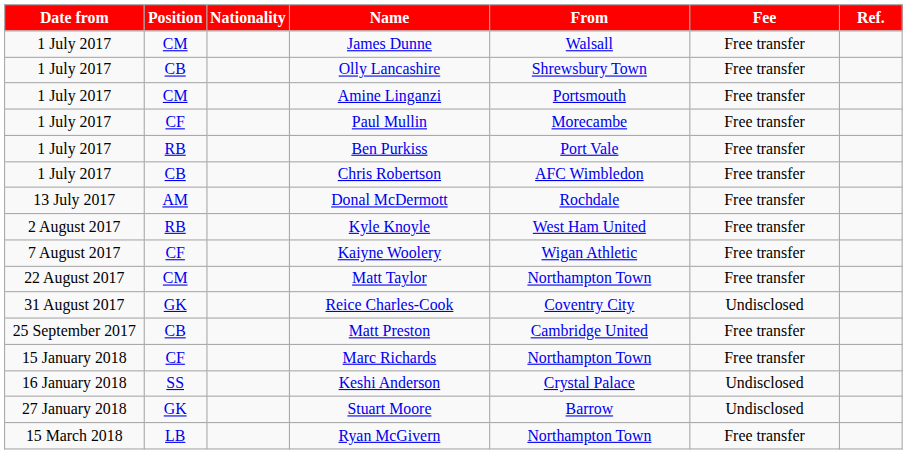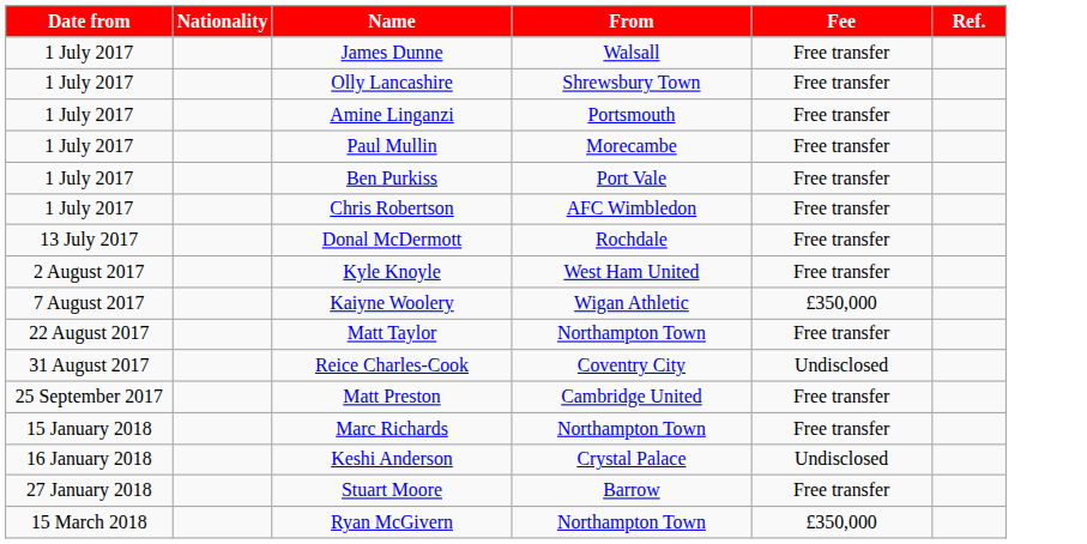 <table class="wikitable"  style="text-align:center; font-size:90%; ">
 <tr>
 <th style="background:#FF0000; color:white; width:120px;">Date from</th>
-<th style="background:#FF0000; color:white; width:50px;">Position</th>
 <th style="background:#FF0000; color:white; width:50px;">Nationality</th>
 <th style="background:#FF0000; color:white; width:175px;">Name</th>
 <th style="background:#FF0000; color:white; width:175px;">From</th>
 <th style="background:#FF0000; color:white; width:130px;">Fee</th>
 <th style="background:#FF0000; color:white; width:50px;">Ref.</th>
 </tr>
 <tr>
 <td>1 July 2017</td>
-<td><a href='#'>CM</a></td>
 <td></td>
 <td><a href='#'>James Dunne</a></td>
 <td><a href='#'>Walsall</a></td>
 <td>Free transfer</td>
 <td></td>
 </tr>
 <tr>
 <td>1 July 2017</td>
-<td><a href='#'>CB</a></td>
 <td></td>
 <td><a href='#'>Olly Lancashire</a></td>
 <td><a href='#'>Shrewsbury Town</a></td>
 <td>Free transfer</td>
 <td></td>
 </tr>
 <tr>
 <td>1 July 2017</td>
-<td><a href='#'>CM</a></td>
 <td></td>
 <td><a href='#'>Amine Linganzi</a></td>
 <td><a href='#'>Portsmouth</a></td>
 <td>Free transfer</td>
 <td></td>
 </tr>
 <tr>
 <td>1 July 2017</td>
-<td><a href='#'>CF</a></td>
 <td></td>
 <td><a href='#'>Paul Mullin</a></td>
 <td><a href='#'>Morecambe</a></td>
 <td>Free transfer</td>
 <td></td>
 </tr>
 <tr>
 <td>1 July 2017</td>
-<td><a href='#'>RB</a></td>
 <td></td>
 <td><a href='#'>Ben Purkiss</a></td>
 <td><a href='#'>Port Vale</a></td>
 <td>Free transfer</td>
 <td></td>
 </tr>
 <tr>
 <td>1 July 2017</td>
-<td><a href='#'>CB</a></td>
 <td></td>
 <td><a href='#'>Chris Robertson</a></td>
 <td><a href='#'>AFC Wimbledon</a></td>
 <td>Free transfer</td>
 <td></td>
 </tr>
 <tr>
 <td>13 July 2017</td>
-<td><a href='#'>AM</a></td>
 <td></td>
 <td><a href='#'>Donal McDermott</a></td>
 <td><a href='#'>Rochdale</a></td>
 <td>Free transfer</td>
 <td></td>
 </tr>
 <tr>
 <td>2 August 2017</td>
-<td><a href='#'>RB</a></td>
 <td></td>
 <td><a href='#'>Kyle Knoyle</a></td>
 <td><a href='#'>West Ham United</a></td>
 <td>Free transfer</td>
 <td></td>
 </tr>
 <tr>
 <td>7 August 2017</td>
-<td><a href='#'>CF</a></td>
 <td></td>
 <td><a href='#'>Kaiyne Woolery</a></td>
 <td><a href='#'>Wigan Athletic</a></td>
-<td>Free transfer</td>
+<td>£350,000</td>
 <td></td>
 </tr>
 <tr>
 <td>22 August 2017</td>
-<td><a href='#'>CM</a></td>
 <td></td>
 <td><a href='#'>Matt Taylor</a></td>
 <td><a href='#'>Northampton Town</a></td>
 <td>Free transfer</td>
 <td></td>
 </tr>
 <tr>
 <td>31 August 2017</td>
-<td><a href='#'>GK</a></td>
 <td></td>
 <td><a href='#'>Reice Charles-Cook</a></td>
 <td><a href='#'>Coventry City</a></td>
 <td>Undisclosed</td>
 <td></td>
 </tr>
 <tr>
 <td>25 September 2017</td>
-<td><a href='#'>CB</a></td>
 <td></td>
 <td><a href='#'>Matt Preston</a></td>
 <td><a href='#'>Cambridge United</a></td>
 <td>Free transfer</td>
 <td></td>
 </tr>
 <tr>
 <td>15 January 2018</td>
-<td><a href='#'>CF</a></td>
 <td></td>
 <td><a href='#'>Marc Richards</a></td>
 <td><a href='#'>Northampton Town</a></td>
 <td>Free transfer</td>
 <td></td>
 </tr>
 <tr>
 <td>16 January 2018</td>
-<td><a href='#'>SS</a></td>
 <td></td>
 <td><a href='#'>Keshi Anderson</a></td>
 <td><a href='#'>Crystal Palace</a></td>
 <td>Undisclosed</td>
 <td></td>
 </tr>
 <tr>
 <td>27 January 2018</td>
-<td><a href='#'>GK</a></td>
 <td></td>
 <td><a href='#'>Stuart Moore</a></td>
 <td><a href='#'>Barrow</a></td>
-<td>Undisclosed</td>
+<td>Free transfer</td>
 <td></td>
 </tr>
 <tr>
 <td>15 March 2018</td>
-<td><a href='#'>LB</a></td>
 <td></td>
 <td><a href='#'>Ryan McGivern</a></td>
 <td><a href='#'>Northampton Town</a></td>
-<td>Free transfer</td>
+<td>£350,000</td>
 <td></td>
 </tr>
 </table>
